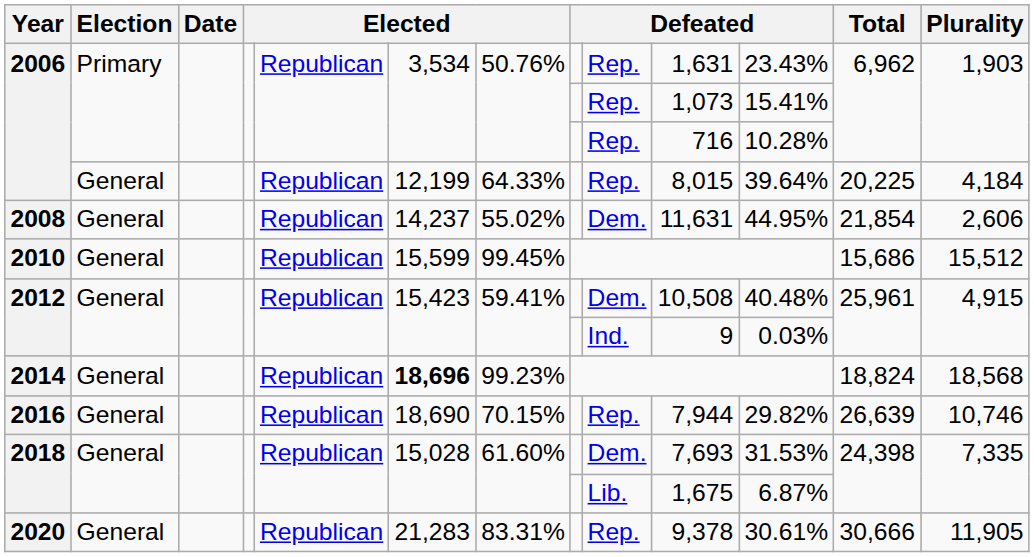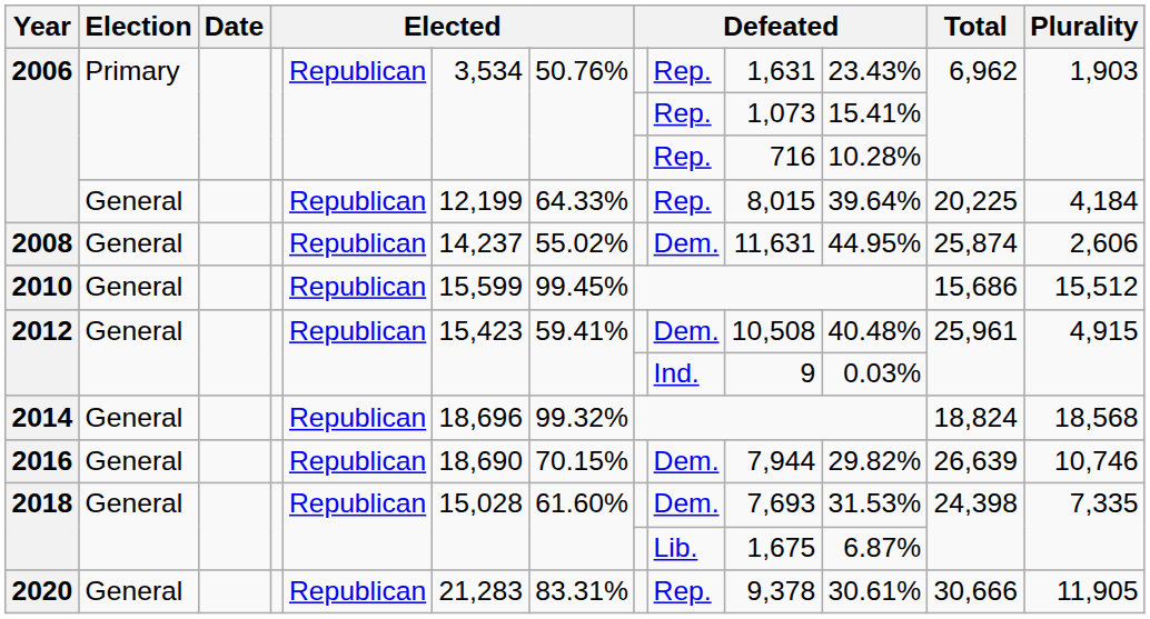 <table class=wikitable>
 <tr>
 <th>Year</th>
 <th>Election</th>
 <th>Date</th>
 <th ! colspan="4">Elected</th>
 <th ! colspan="4">Defeated</th>
 <th>Total</th>
 <th>Plurality</th>
 </tr>
 <tr>
 <th rowspan="4" valign="top">2006</th>
 <td rowspan="3" valign="top">Primary</td>
 <td rowspan="3" valign="top"></td>
 <td rowspan="3" valign="top"></td>
 <td rowspan="3" valign="top" ><a href='#'>Republican</a></td>
 <td rowspan="3" valign="top" align="right">3,534</td>
 <td rowspan="3" valign="top" align="right">50.76%</td>
 <td valign="top"></td>
 <td><a href='#'>Rep.</a></td>
 <td valign="top" align="right">1,631</td>
 <td valign="top" align="right">23.43%</td>
 <td rowspan="3" valign="top" align="right">6,962</td>
 <td rowspan="3" valign="top" align="right">1,903</td>
 </tr>
 <tr>
 <td valign="top"></td>
 <td><a href='#'>Rep.</a></td>
 <td valign="top" align="right">1,073</td>
 <td valign="top" align="right">15.41%</td>
 </tr>
 <tr>
 <td valign="top"></td>
 <td><a href='#'>Rep.</a></td>
 <td valign="top" align="right">716</td>
 <td valign="top" align="right">10.28%</td>
 </tr>
 <tr>
 <td valign="top">General</td>
 <td valign="top"></td>
 <td valign="top"></td>
 <td valign="top" ><a href='#'>Republican</a></td>
 <td valign="top" align="right">12,199</td>
 <td valign="top" align="right">64.33%</td>
 <td valign="top"></td>
 <td><a href='#'>Rep.</a></td>
 <td valign="top" align="right">8,015</td>
 <td valign="top" align="right">39.64%</td>
 <td valign="top" align="right">20,225</td>
 <td valign="top" align="right">4,184</td>
 </tr>
 <tr>
 <th valign="top">2008</th>
 <td valign="top">General</td>
 <td valign="top"></td>
 <td valign="top"></td>
 <td valign="top" ><a href='#'>Republican</a></td>
 <td valign="top" align="right">14,237</td>
 <td valign="top" align="right">55.02%</td>
 <td valign="top"></td>
 <td><a href='#'>Dem.</a></td>
 <td valign="top" align="right">11,631</td>
 <td valign="top" align="right">44.95%</td>
-<td valign="top" align="right">21,854</td>
+<td valign="top" align="right">25,874</td>
 <td valign="top" align="right">2,606</td>
 </tr>
 <tr>
 <th valign="top">2010</th>
 <td valign="top">General</td>
 <td valign="top"></td>
 <td valign="top"></td>
 <td valign="top" ><a href='#'>Republican</a></td>
 <td valign="top" align="right">15,599</td>
 <td valign="top" align="right">99.45%</td>
 <td valign="top" colspan="4"></td>
 <td valign="top" align="right">15,686</td>
 <td valign="top" align="right">15,512</td>
 </tr>
 <tr>
 <th rowspan="2" valign="top">2012</th>
 <td rowspan="2" valign="top">General</td>
 <td rowspan="2" valign="top"></td>
 <td rowspan="2" valign="top"></td>
 <td rowspan="2" valign="top" ><a href='#'>Republican</a></td>
 <td rowspan="2" valign="top" align="right">15,423</td>
 <td rowspan="2" valign="top" align="right">59.41%</td>
 <td valign="top"></td>
 <td><a href='#'>Dem.</a></td>
 <td valign="top" align="right">10,508</td>
 <td valign="top" align="right">40.48%</td>
 <td rowspan="2" valign="top" align="right">25,961</td>
 <td rowspan="2" valign="top" align="right">4,915</td>
 </tr>
 <tr>
 <td valign="top"></td>
 <td><a href='#'>Ind.</a></td>
 <td valign="top" align="right">9</td>
 <td valign="top" align="right">0.03%</td>
 </tr>
 <tr>
 <th valign="top">2014</th>
 <td valign="top">General</td>
 <td valign="top"></td>
 <td valign="top"></td>
 <td valign="top" ><a href='#'>Republican</a></td>
-<td valign="top" align="right"><strong>18,696</strong></td>
-<td valign="top" align="right">99.23%</td>
+<td valign="top" align="right">18,696</td>
+<td valign="top" align="right">99.32%</td>
 <td valign="top" colspan="4"></td>
 <td valign="top" align="right">18,824</td>
 <td valign="top" align="right">18,568</td>
 </tr>
 <tr>
 <th valign="top">2016</th>
 <td valign="top">General</td>
 <td valign="top"></td>
 <td valign="top"></td>
 <td valign="top" ><a href='#'>Republican</a></td>
 <td valign="top" align="right">18,690</td>
 <td valign="top" align="right">70.15%</td>
 <td valign="top"></td>
-<td><a href='#'>Rep.</a></td>
+<td><a href='#'>Dem.</a></td>
 <td valign="top" align="right">7,944</td>
 <td valign="top" align="right">29.82%</td>
 <td valign="top" align="right">26,639</td>
 <td valign="top" align="right">10,746</td>
 </tr>
 <tr>
 <th rowspan="2" valign="top">2018</th>
 <td rowspan="2" valign="top">General</td>
 <td rowspan="2" valign="top"></td>
 <td rowspan="2" valign="top"></td>
 <td rowspan="2" valign="top" ><a href='#'>Republican</a></td>
 <td rowspan="2" valign="top" align="right">15,028</td>
 <td rowspan="2" valign="top" align="right">61.60%</td>
 <td valign="top"></td>
 <td><a href='#'>Dem.</a></td>
 <td valign="top" align="right">7,693</td>
 <td valign="top" align="right">31.53%</td>
 <td rowspan="2" valign="top" align="right">24,398</td>
 <td rowspan="2" valign="top" align="right">7,335</td>
 </tr>
 <tr>
 <td valign="top"></td>
 <td><a href='#'>Lib.</a></td>
 <td valign="top" align="right">1,675</td>
 <td valign="top" align="right">6.87%</td>
 </tr>
 <tr>
 <th valign="top">2020</th>
 <td valign="top">General</td>
 <td valign="top"></td>
 <td valign="top"></td>
 <td valign="top" ><a href='#'>Republican</a></td>
 <td valign="top" align="right">21,283</td>
 <td valign="top" align="right">83.31%</td>
 <td valign="top"></td>
 <td><a href='#'>Rep.</a></td>
 <td valign="top" align="right">9,378</td>
 <td valign="top" align="right">30.61%</td>
 <td valign="top" align="right">30,666</td>
 <td valign="top" align="right">11,905</td>
 </tr>
 </table>
